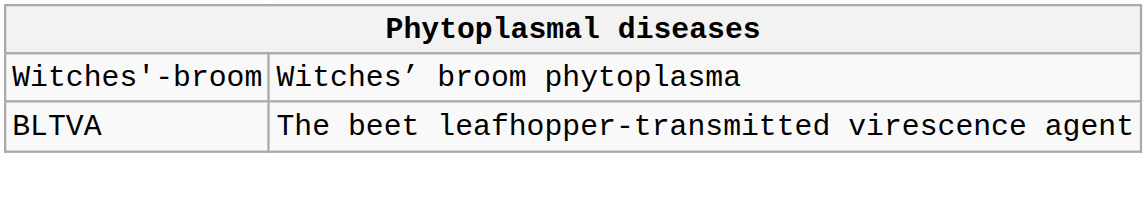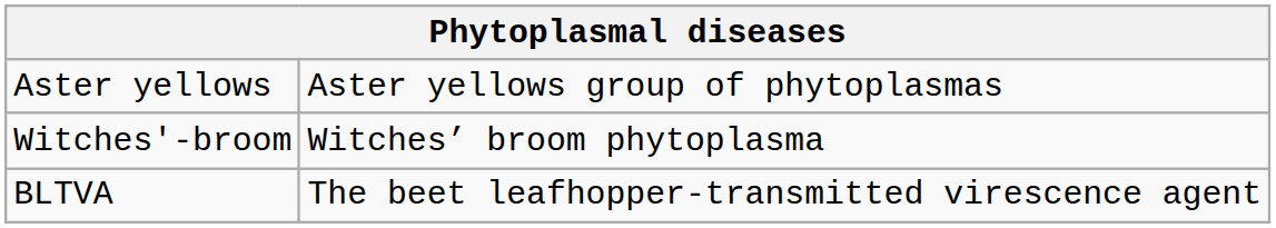 <table class="wikitable" style="clear:left">
 <tr>
 <th colspan=2><strong>Phytoplasmal diseases</strong></th>
+</tr>
+<tr>
+<td>Aster yellows</td>
+<td>Aster yellows group of phytoplasmas</td>
 </tr>
 <tr>
 <td>Witches'-broom</td>
 <td>Witches’ broom phytoplasma</td>
 </tr>
 <tr>
 <td>BLTVA</td>
 <td>The beet leafhopper-transmitted virescence agent</td>
 </tr>
 </table>
